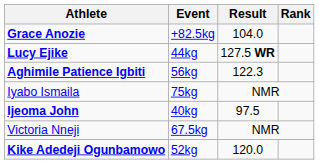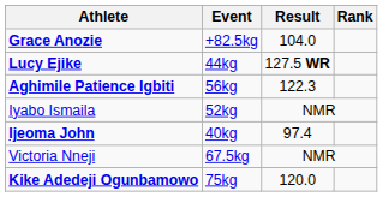 <table class=wikitable style="font-size:90%">
 <tr>
 <th>Athlete</th>
 <th>Event</th>
 <th>Result</th>
 <th>Rank</th>
 </tr>
 <tr>
 <td><strong><a href='#'>Grace Anozie</a></strong></td>
 <td><a href='#'>+82.5kg</a></td>
 <td style="text-align:center;">104.0</td>
 <td style="text-align:center;"></td>
 </tr>
 <tr>
 <td><strong><a href='#'>Lucy Ejike</a></strong></td>
 <td><a href='#'>44kg</a></td>
 <td style="text-align:center;">127.5 <strong>WR</strong></td>
 <td style="text-align:center;"></td>
 </tr>
 <tr>
 <td><strong><a href='#'>Aghimile Patience Igbiti</a></strong></td>
 <td><a href='#'>56kg</a></td>
 <td style="text-align:center;">122.3</td>
 <td style="text-align:center;"></td>
 </tr>
 <tr>
 <td><a href='#'>Iyabo Ismaila</a></td>
-<td><a href='#'>75kg</a></td>
+<td><a href='#'>52kg</a></td>
 <td style="text-align:center;" colspan="2">NMR</td>
 </tr>
 <tr>
 <td><strong><a href='#'>Ijeoma John</a></strong></td>
 <td><a href='#'>40kg</a></td>
-<td style="text-align:center;">97.5</td>
+<td style="text-align:center;">97.4</td>
 <td style="text-align:center;"></td>
 </tr>
 <tr>
 <td><a href='#'>Victoria Nneji</a></td>
 <td><a href='#'>67.5kg</a></td>
 <td style="text-align:center;" colspan="2">NMR</td>
 </tr>
 <tr>
 <td><strong><a href='#'>Kike Adedeji Ogunbamowo</a></strong></td>
-<td><a href='#'>52kg</a></td>
+<td><a href='#'>75kg</a></td>
 <td style="text-align:center;">120.0</td>
 <td style="text-align:center;"></td>
 </tr>
 </table>
